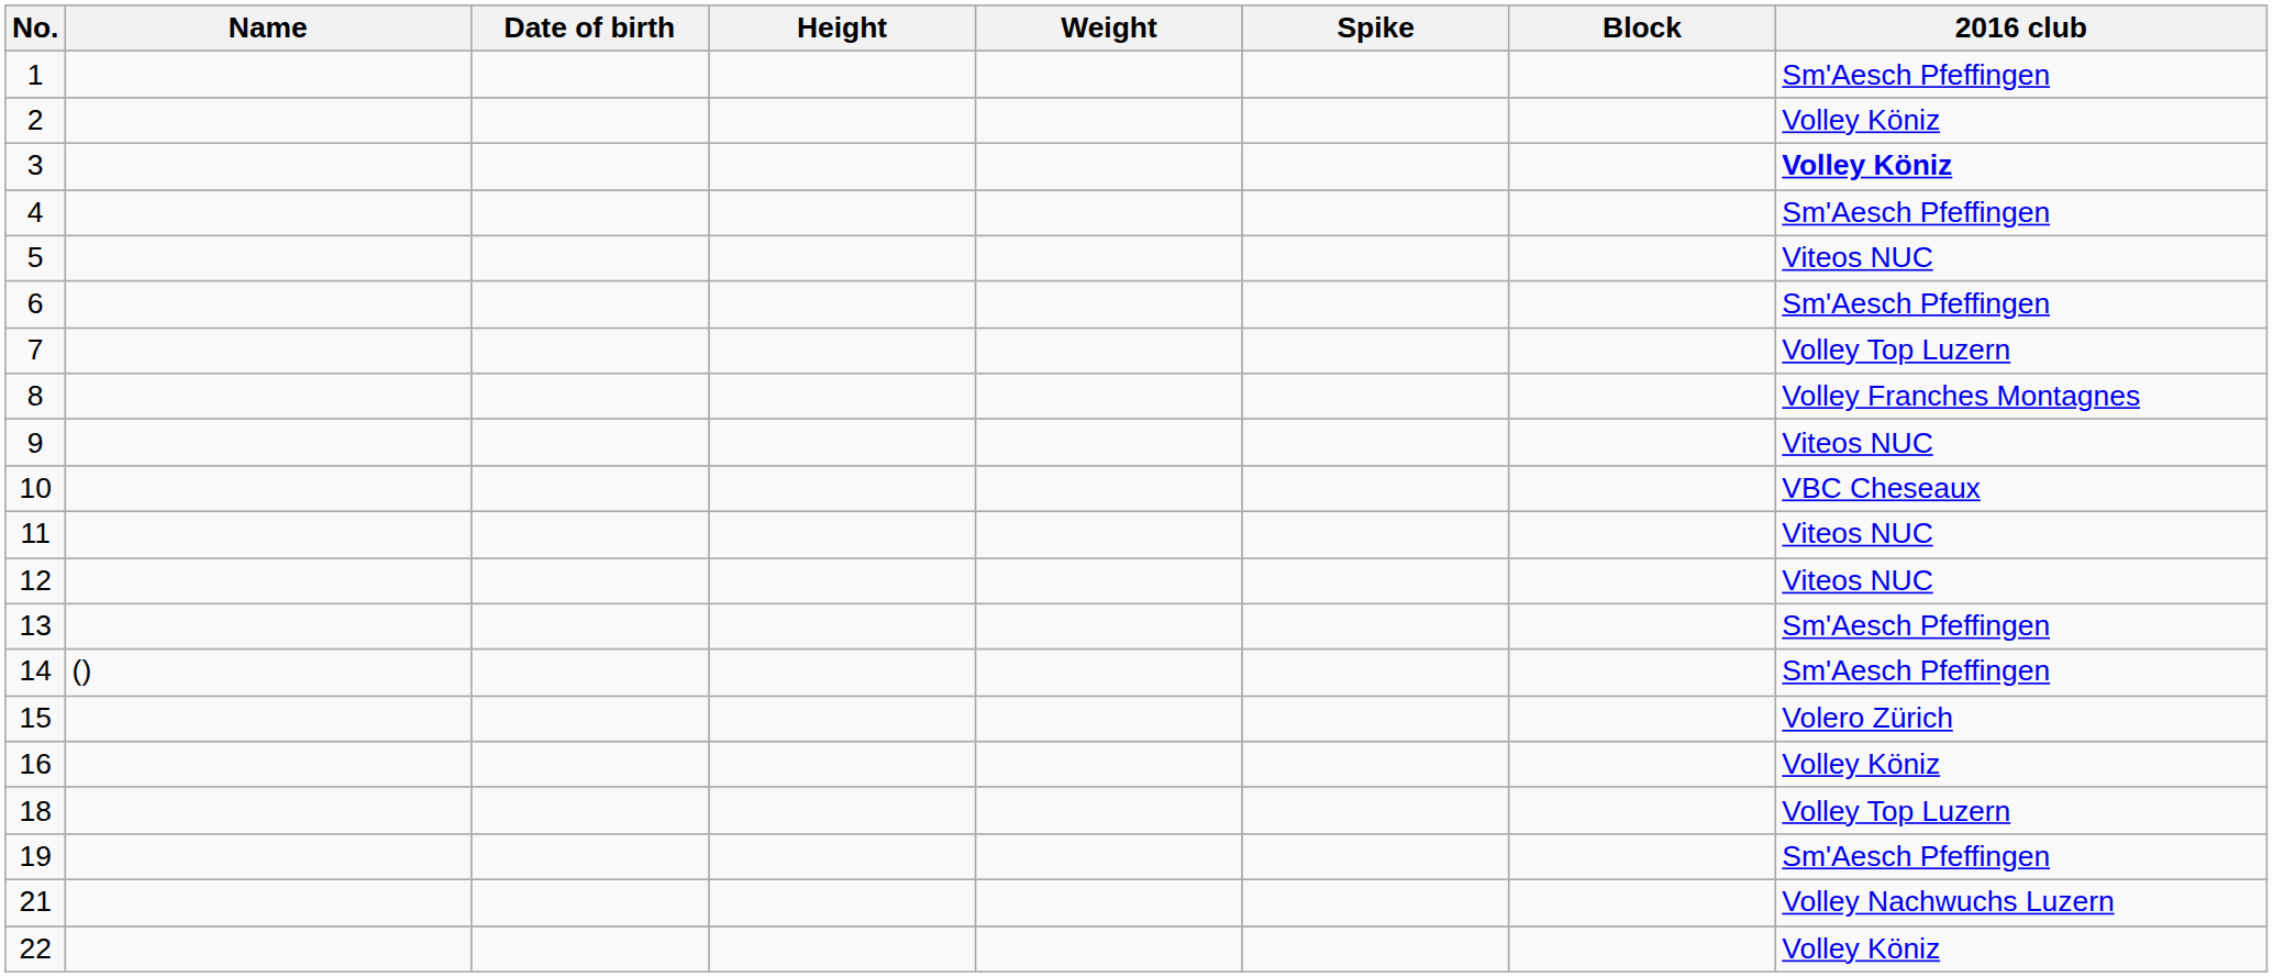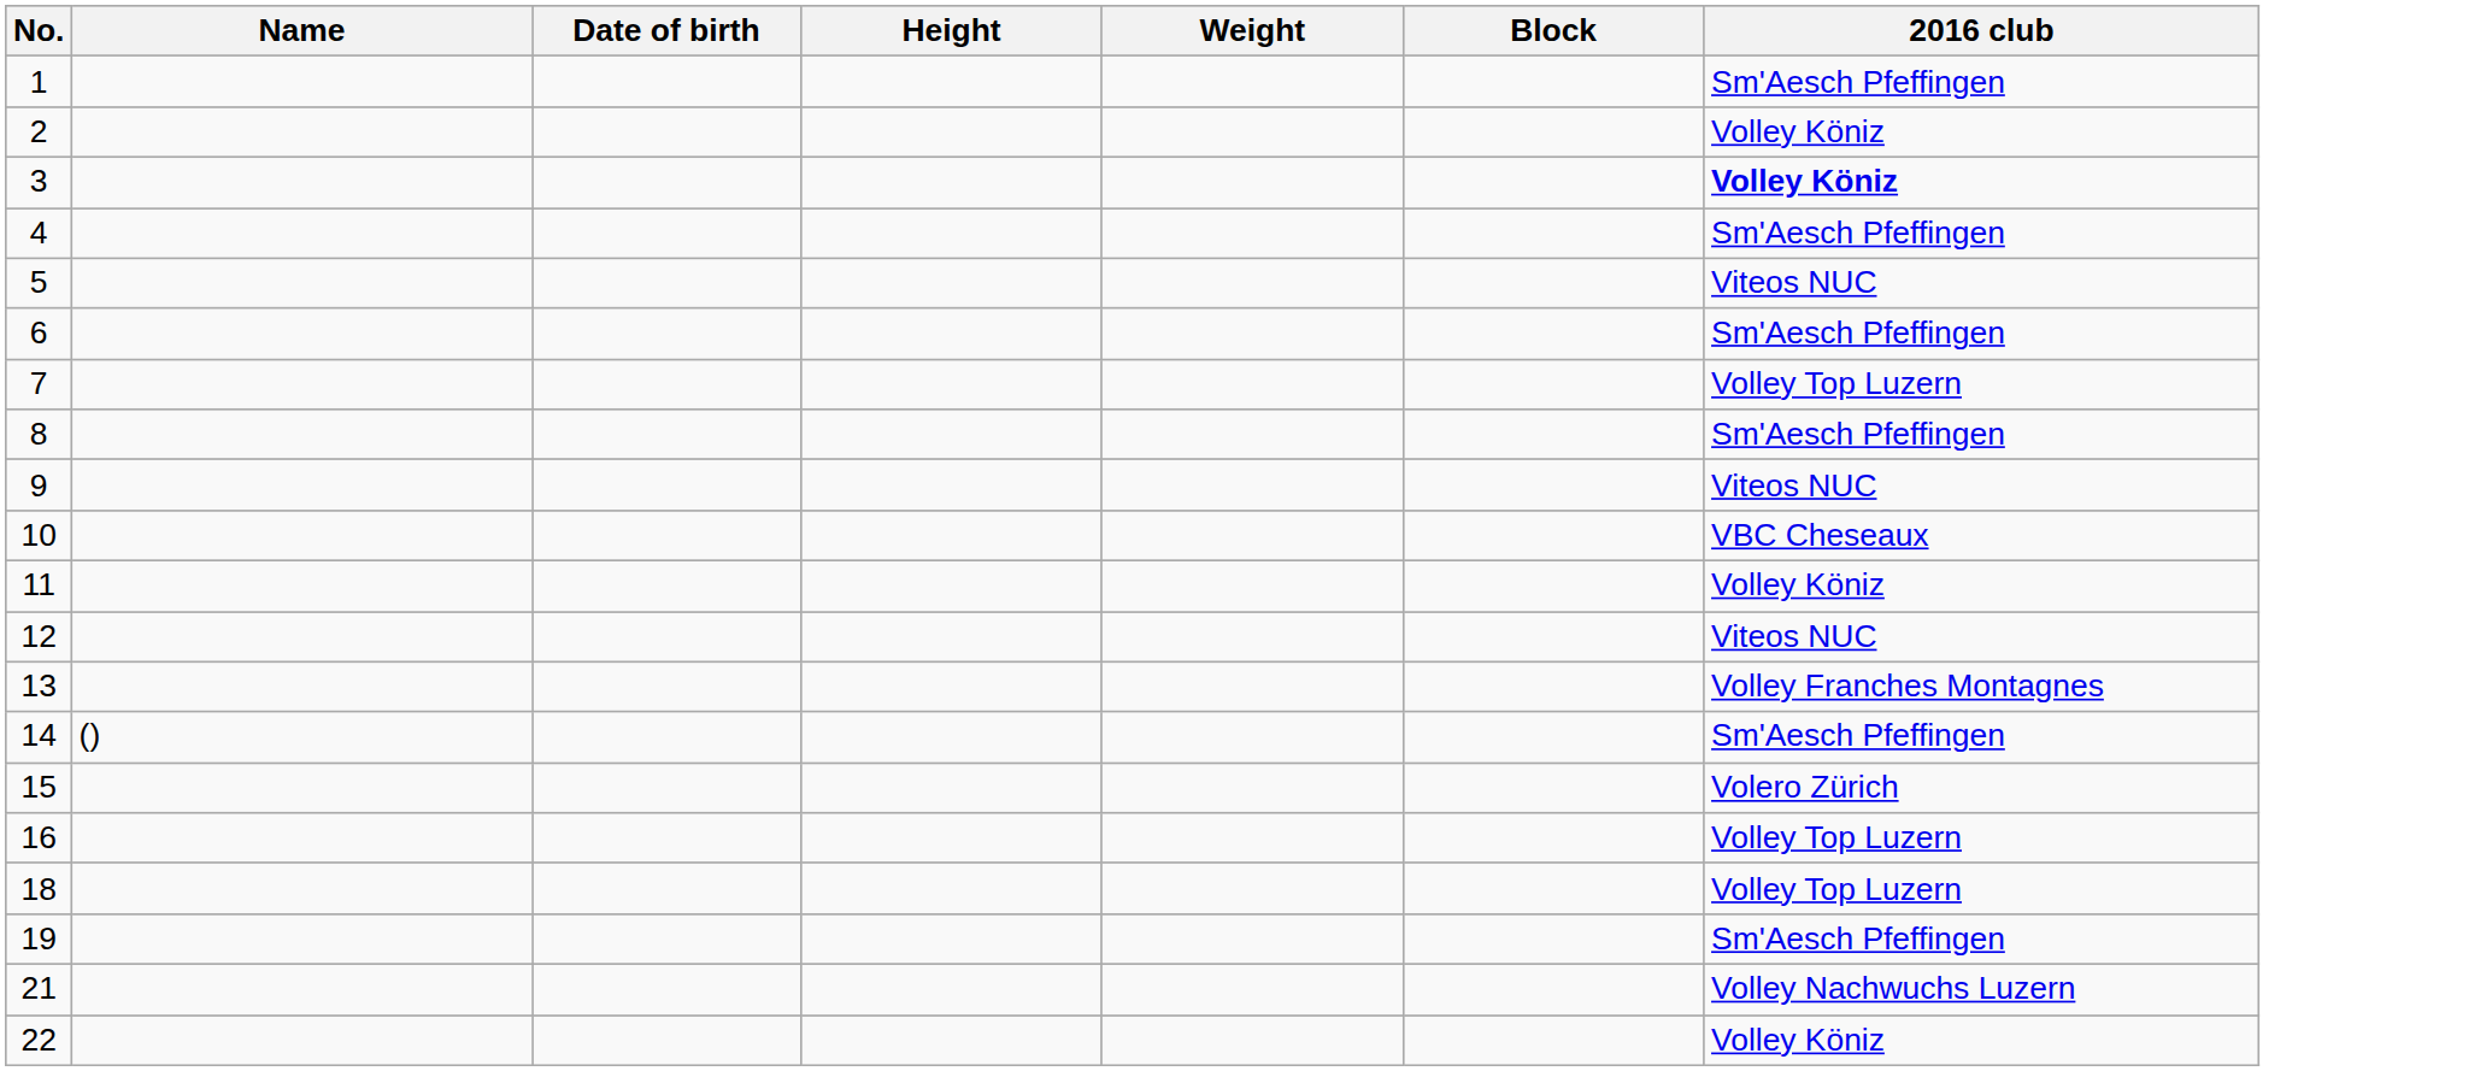 <table class="wikitable sortable" style="font-size:100%; text-align:center;">
 <tr>
 <th>No.</th>
 <th style="width:14em">Name</th>
 <th style="width:8em">Date of birth</th>
 <th style="width:9em">Height</th>
 <th style="width:9em">Weight</th>
-<th style="width:9em">Spike</th>
 <th style="width:9em">Block</th>
 <th style="width:17em">2016 club</th>
 </tr>
 <tr>
 <td>1</td>
 <td align=left></td>
 <td align=right></td>
-<td></td>
 <td></td>
 <td></td>
 <td></td>
 <td align="left"> <a href='#'>Sm'Aesch Pfeffingen</a></td>
 </tr>
 <tr>
 <td>2</td>
 <td align=left></td>
 <td align=right></td>
 <td></td>
 <td></td>
 <td></td>
-<td></td>
 <td align="left"> <a href='#'>Volley Köniz</a></td>
 </tr>
 <tr>
 <td>3</td>
 <td align=left></td>
 <td align=right></td>
-<td></td>
 <td></td>
 <td></td>
 <td></td>
 <td align="left"><strong> <a href='#'>Volley Köniz</a></strong></td>
 </tr>
 <tr>
 <td>4</td>
 <td align=left></td>
 <td align=right></td>
 <td></td>
 <td></td>
 <td></td>
-<td></td>
 <td align="left"> <a href='#'>Sm'Aesch Pfeffingen</a></td>
 </tr>
 <tr>
 <td>5</td>
 <td align=left></td>
 <td align=right></td>
-<td></td>
 <td></td>
 <td></td>
 <td></td>
 <td align="left"> <a href='#'>Viteos NUC</a></td>
 </tr>
 <tr>
 <td>6</td>
 <td align=left></td>
 <td align=right></td>
 <td></td>
 <td></td>
 <td></td>
-<td></td>
 <td align="left"> <a href='#'>Sm'Aesch Pfeffingen</a></td>
 </tr>
 <tr>
 <td>7</td>
 <td align=left></td>
 <td align=right></td>
-<td></td>
 <td></td>
 <td></td>
 <td></td>
 <td align="left"> <a href='#'>Volley Top Luzern</a></td>
 </tr>
 <tr>
 <td>8</td>
 <td align=left></td>
 <td align=right></td>
 <td></td>
 <td></td>
 <td></td>
-<td></td>
-<td align="left"> <a href='#'>Volley Franches Montagnes</a></td>
+<td align="left"> <a href='#'>Sm'Aesch Pfeffingen</a></td>
 </tr>
 <tr>
 <td>9</td>
 <td align=left></td>
 <td align=right></td>
-<td></td>
 <td></td>
 <td></td>
 <td></td>
 <td align="left"> <a href='#'>Viteos NUC</a></td>
 </tr>
 <tr>
 <td>10</td>
 <td align=left></td>
 <td align=right></td>
 <td></td>
 <td></td>
 <td></td>
-<td></td>
 <td align="left"> <a href='#'>VBC Cheseaux</a></td>
 </tr>
 <tr>
 <td>11</td>
 <td align=left></td>
 <td align=right></td>
 <td></td>
 <td></td>
 <td></td>
-<td></td>
-<td align="left"> <a href='#'>Viteos NUC</a></td>
+<td align="left"> <a href='#'>Volley Köniz</a></td>
 </tr>
 <tr>
 <td>12</td>
 <td align=left></td>
 <td align=right></td>
-<td></td>
 <td></td>
 <td></td>
 <td></td>
 <td align="left"> <a href='#'>Viteos NUC</a></td>
 </tr>
 <tr>
 <td>13</td>
 <td align=left></td>
 <td align=right></td>
 <td></td>
 <td></td>
 <td></td>
-<td></td>
-<td align="left"> <a href='#'>Sm'Aesch Pfeffingen</a></td>
+<td align="left"> <a href='#'>Volley Franches Montagnes</a></td>
 </tr>
 <tr>
 <td>14</td>
 <td align=left> ()</td>
 <td align=right></td>
-<td></td>
 <td></td>
 <td></td>
 <td></td>
 <td align="left"> <a href='#'>Sm'Aesch Pfeffingen</a></td>
 </tr>
 <tr>
 <td>15</td>
 <td align=left></td>
 <td align=right></td>
 <td></td>
 <td></td>
 <td></td>
-<td></td>
 <td align="left"> <a href='#'>Volero Zürich</a></td>
 </tr>
 <tr>
 <td>16</td>
 <td align=left></td>
 <td align=right></td>
 <td></td>
 <td></td>
 <td></td>
-<td></td>
-<td align="left"> <a href='#'>Volley Köniz</a></td>
+<td align="left"> <a href='#'>Volley Top Luzern</a></td>
 </tr>
 <tr>
 <td>18</td>
 <td align=left></td>
 <td align=right></td>
-<td></td>
 <td></td>
 <td></td>
 <td></td>
 <td align="left"> <a href='#'>Volley Top Luzern</a></td>
 </tr>
 <tr>
 <td>19</td>
 <td align=left></td>
 <td align=right></td>
 <td></td>
 <td></td>
 <td></td>
-<td></td>
 <td align="left"> <a href='#'>Sm'Aesch Pfeffingen</a></td>
 </tr>
 <tr>
 <td>21</td>
 <td align=left></td>
 <td align=right></td>
-<td></td>
 <td></td>
 <td></td>
 <td></td>
 <td align="left"> <a href='#'>Volley Nachwuchs Luzern</a></td>
 </tr>
 <tr>
 <td>22</td>
 <td align=left></td>
 <td align=right></td>
 <td></td>
 <td></td>
 <td></td>
-<td></td>
 <td align="left"> <a href='#'>Volley Köniz</a></td>
 </tr>
 </table>
